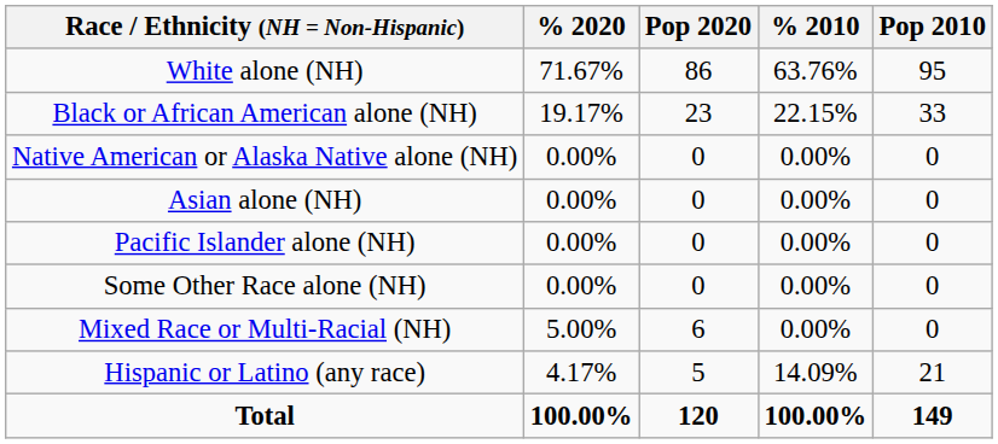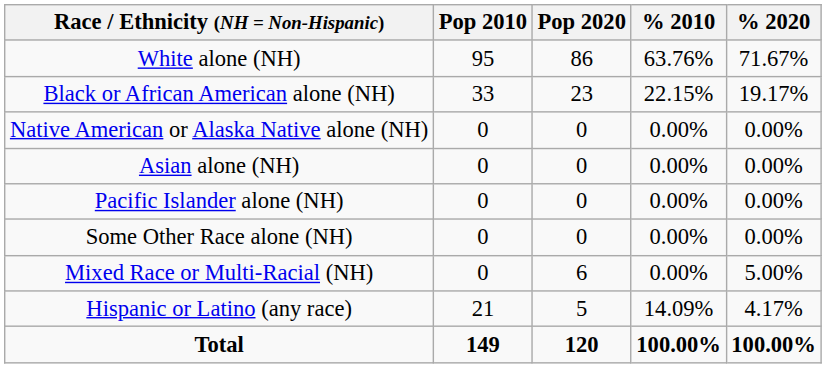 <table class="wikitable" style="text-align:center;">
 <tr>
 <th>Race / Ethnicity <small>(<em>NH = Non-Hispanic</em>)</small></th>
-<th>% 2020</th>
+<th>Pop 2010</th>
 <th>Pop 2020</th>
 <th>% 2010</th>
-<th>Pop 2010</th>
+<th>% 2020</th>
 </tr>
 <tr>
 <td><a href='#'>White</a> alone (NH)</td>
-<td>71.67%</td>
+<td>95</td>
 <td>86</td>
 <td>63.76%</td>
-<td>95</td>
+<td>71.67%</td>
 </tr>
 <tr>
 <td><a href='#'>Black or African American</a> alone (NH)</td>
-<td>19.17%</td>
+<td>33</td>
 <td>23</td>
 <td>22.15%</td>
-<td>33</td>
+<td>19.17%</td>
 </tr>
 <tr>
 <td><a href='#'>Native American</a> or <a href='#'>Alaska Native</a> alone (NH)</td>
-<td>0.00%</td>
+<td>0</td>
 <td>0</td>
 <td>0.00%</td>
-<td>0</td>
+<td>0.00%</td>
 </tr>
 <tr>
 <td><a href='#'>Asian</a> alone (NH)</td>
-<td>0.00%</td>
+<td>0</td>
 <td>0</td>
 <td>0.00%</td>
-<td>0</td>
+<td>0.00%</td>
 </tr>
 <tr>
 <td><a href='#'>Pacific Islander</a> alone (NH)</td>
-<td>0.00%</td>
+<td>0</td>
 <td>0</td>
 <td>0.00%</td>
-<td>0</td>
+<td>0.00%</td>
 </tr>
 <tr>
 <td>Some Other Race alone (NH)</td>
-<td>0.00%</td>
+<td>0</td>
 <td>0</td>
 <td>0.00%</td>
-<td>0</td>
+<td>0.00%</td>
 </tr>
 <tr>
 <td><a href='#'>Mixed Race or Multi-Racial</a> (NH)</td>
-<td>5.00%</td>
+<td>0</td>
 <td>6</td>
 <td>0.00%</td>
-<td>0</td>
+<td>5.00%</td>
 </tr>
 <tr>
 <td><a href='#'>Hispanic or Latino</a> (any race)</td>
-<td>4.17%</td>
+<td>21</td>
 <td>5</td>
 <td>14.09%</td>
-<td>21</td>
+<td>4.17%</td>
 </tr>
 <tr>
 <td><strong>Total</strong></td>
-<td><strong>100.00%</strong></td>
+<td><strong>149</strong></td>
 <td><strong>120</strong></td>
 <td><strong>100.00%</strong></td>
-<td><strong>149</strong></td>
+<td><strong>100.00%</strong></td>
 </tr>
 </table>
